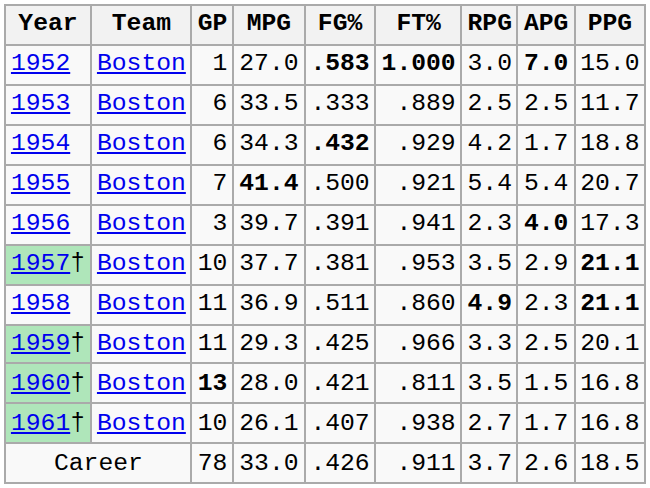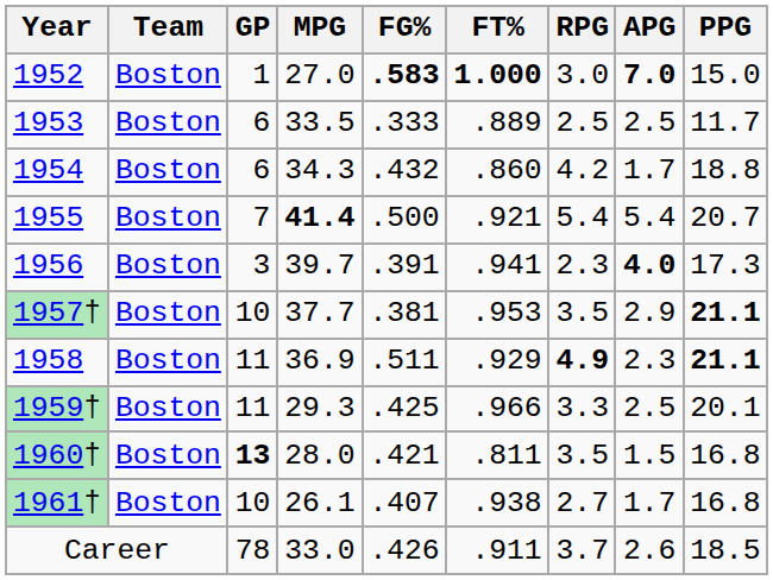 <table class="wikitable sortable" style="font-size:95%; text-align:right;">
 <tr>
 <th>Year</th>
 <th>Team</th>
 <th>GP</th>
 <th>MPG</th>
 <th>FG%</th>
 <th>FT%</th>
 <th>RPG</th>
 <th>APG</th>
 <th>PPG</th>
 </tr>
 <tr>
 <td style="text-align:left;"><a href='#'>1952</a></td>
 <td style="text-align:left;"><a href='#'>Boston</a></td>
 <td>1</td>
 <td>27.0</td>
 <td><strong>.583</strong></td>
 <td><strong>1.000</strong></td>
 <td>3.0</td>
 <td><strong>7.0</strong></td>
 <td>15.0</td>
 </tr>
 <tr>
 <td style="text-align:left;"><a href='#'>1953</a></td>
 <td style="text-align:left;"><a href='#'>Boston</a></td>
 <td>6</td>
 <td>33.5</td>
 <td>.333</td>
 <td>.889</td>
 <td>2.5</td>
 <td>2.5</td>
 <td>11.7</td>
 </tr>
 <tr>
 <td style="text-align:left;"><a href='#'>1954</a></td>
 <td style="text-align:left;"><a href='#'>Boston</a></td>
 <td>6</td>
 <td>34.3</td>
-<td><strong>.432</strong></td>
-<td>.929</td>
+<td>.432</td>
+<td>.860</td>
 <td>4.2</td>
 <td>1.7</td>
 <td>18.8</td>
 </tr>
 <tr>
 <td style="text-align:left;"><a href='#'>1955</a></td>
 <td style="text-align:left;"><a href='#'>Boston</a></td>
 <td>7</td>
 <td><strong>41.4</strong></td>
 <td>.500</td>
 <td>.921</td>
 <td>5.4</td>
 <td>5.4</td>
 <td>20.7</td>
 </tr>
 <tr>
 <td style="text-align:left;"><a href='#'>1956</a></td>
 <td style="text-align:left;"><a href='#'>Boston</a></td>
 <td>3</td>
 <td>39.7</td>
 <td>.391</td>
 <td>.941</td>
 <td>2.3</td>
 <td><strong>4.0</strong></td>
 <td>17.3</td>
 </tr>
 <tr>
 <td style="text-align:left;background:#AFE6BA"><a href='#'>1957</a>†</td>
 <td style="text-align:left;"><a href='#'>Boston</a></td>
 <td>10</td>
 <td>37.7</td>
 <td>.381</td>
 <td>.953</td>
 <td>3.5</td>
 <td>2.9</td>
 <td><strong>21.1</strong></td>
 </tr>
 <tr>
 <td style="text-align:left;"><a href='#'>1958</a></td>
 <td style="text-align:left;"><a href='#'>Boston</a></td>
 <td>11</td>
 <td>36.9</td>
 <td>.511</td>
-<td>.860</td>
+<td>.929</td>
 <td><strong>4.9</strong></td>
 <td>2.3</td>
 <td><strong>21.1</strong></td>
 </tr>
 <tr>
 <td style="text-align:left;background:#AFE6BA"><a href='#'>1959</a>†</td>
 <td style="text-align:left;"><a href='#'>Boston</a></td>
 <td>11</td>
 <td>29.3</td>
 <td>.425</td>
 <td>.966</td>
 <td>3.3</td>
 <td>2.5</td>
 <td>20.1</td>
 </tr>
 <tr>
 <td style="text-align:left;background:#AFE6BA"><a href='#'>1960</a>†</td>
 <td style="text-align:left;"><a href='#'>Boston</a></td>
 <td><strong>13</strong></td>
 <td>28.0</td>
 <td>.421</td>
 <td>.811</td>
 <td>3.5</td>
 <td>1.5</td>
 <td>16.8</td>
 </tr>
 <tr>
 <td style="text-align:left;background:#AFE6BA"><a href='#'>1961</a>†</td>
 <td style="text-align:left;"><a href='#'>Boston</a></td>
 <td>10</td>
 <td>26.1</td>
 <td>.407</td>
 <td>.938</td>
 <td>2.7</td>
 <td>1.7</td>
 <td>16.8</td>
 </tr>
 <tr class="sortbottom">
 <td colspan="2" style="text-align:center;">Career</td>
 <td>78</td>
 <td>33.0</td>
 <td>.426</td>
 <td>.911</td>
 <td>3.7</td>
 <td>2.6</td>
 <td>18.5</td>
 </tr>
 </table>
